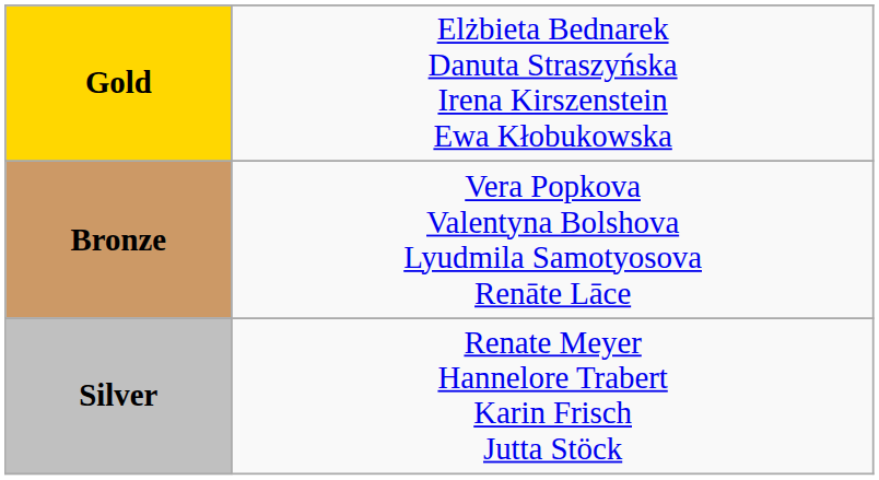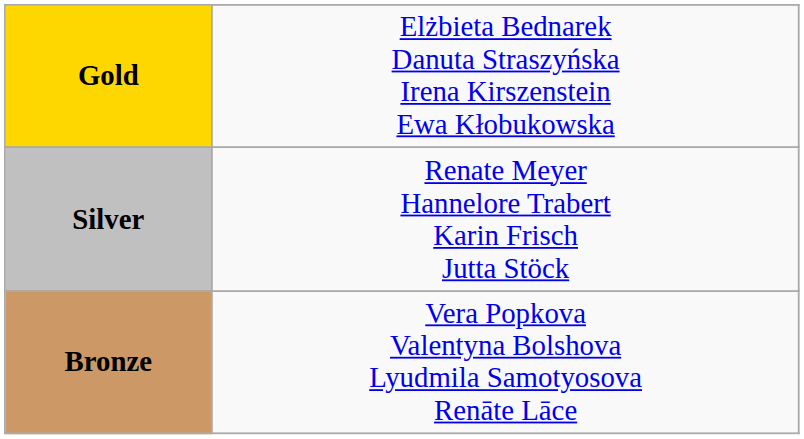 <table class="wikitable" style="text-align:center; " width="35%">
 <tr>
 <td bgcolor="gold"><strong>Gold</strong></td>
 <td><a href='#'>Elżbieta Bednarek</a><br><a href='#'>Danuta Straszyńska</a><br><a href='#'>Irena Kirszenstein</a><br><a href='#'>Ewa Kłobukowska</a><br><small><em></em></small></td>
 </tr>
 <tr>
+<td bgcolor="silver"><strong>Silver</strong></td>
+<td><a href='#'>Renate Meyer</a><br><a href='#'>Hannelore Trabert</a><br><a href='#'>Karin Frisch</a><br><a href='#'>Jutta Stöck</a><br><small><em></em></small></td>
+</tr>
+<tr>
 <td bgcolor="CC9966"><strong>Bronze</strong></td>
 <td><a href='#'>Vera Popkova</a><br><a href='#'>Valentyna Bolshova</a><br><a href='#'>Lyudmila Samotyosova</a><br><a href='#'>Renāte Lāce</a><br><small><em></em></small></td>
 </tr>
-<tr>
-<td bgcolor="silver"><strong>Silver</strong></td>
-<td><a href='#'>Renate Meyer</a><br><a href='#'>Hannelore Trabert</a><br><a href='#'>Karin Frisch</a><br><a href='#'>Jutta Stöck</a><br><small><em></em></small></td>
-</tr>
 </table>
